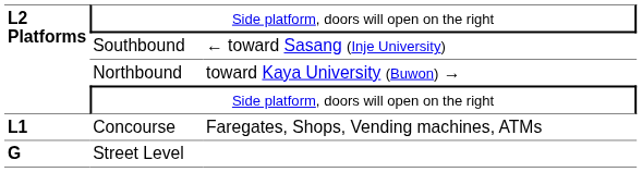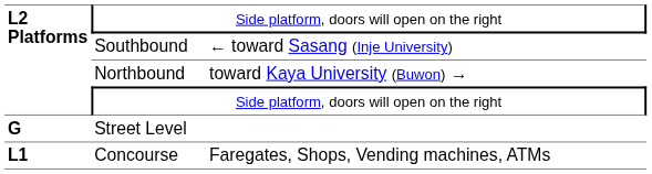 <table table border=0 cellspacing=0 cellpadding=3>
 <tr>
 <td style="border-top:solid 1px gray;border-bottom:solid 1px gray;" rowspan=4 valign=top><strong>L2<br>Platforms</strong></td>
 <td style="border-top:solid 1px gray;border-right:solid 2px black;border-left:solid 2px black;border-bottom:solid 2px black;text-align:center;" colspan=2><small><a href='#'>Side platform</a>, doors will open on the right</small></td>
 </tr>
 <tr>
 <td style="border-bottom:solid 1px gray;">Southbound</td>
 <td style="border-bottom:solid 1px gray;">←  toward <a href='#'>Sasang</a> <small>(<a href='#'>Inje University</a>)</small></td>
 </tr>
 <tr>
 <td>Northbound</td>
 <td>  toward <a href='#'>Kaya University</a> <small>(<a href='#'>Buwon</a>)</small> →</td>
 </tr>
 <tr>
 <td style="border-top:solid 2px black;border-right:solid 2px black;border-left:solid 2px black;border-bottom:solid 1px gray;text-align:center;" colspan=2><small><a href='#'>Side platform</a>, doors will open on the right</small></td>
 </tr>
 <tr>
+<td style="border-bottom:solid 1px gray;" width=50 valign=top><strong>G</strong></td>
+<td style="border-bottom:solid 1px gray;" width=100 valign=top>Street Level</td>
+<td style="border-bottom:solid 1px gray;" width=400 valign=top></td>
+</tr>
+<tr>
 <td style="border-bottom:solid 1px gray;" width=50 valign=top><strong>L1</strong></td>
 <td style="border-bottom:solid 1px gray;" width=100 valign=top>Concourse</td>
 <td style="border-bottom:solid 1px gray;" width=400 valign=top>Faregates, Shops, Vending machines, ATMs</td>
 </tr>
-<tr>
-<td style="border-bottom:solid 1px gray;" width=50 valign=top><strong>G</strong></td>
-<td style="border-bottom:solid 1px gray;" width=100 valign=top>Street Level</td>
-<td style="border-bottom:solid 1px gray;" width=400 valign=top></td>
-</tr>
 </table>
